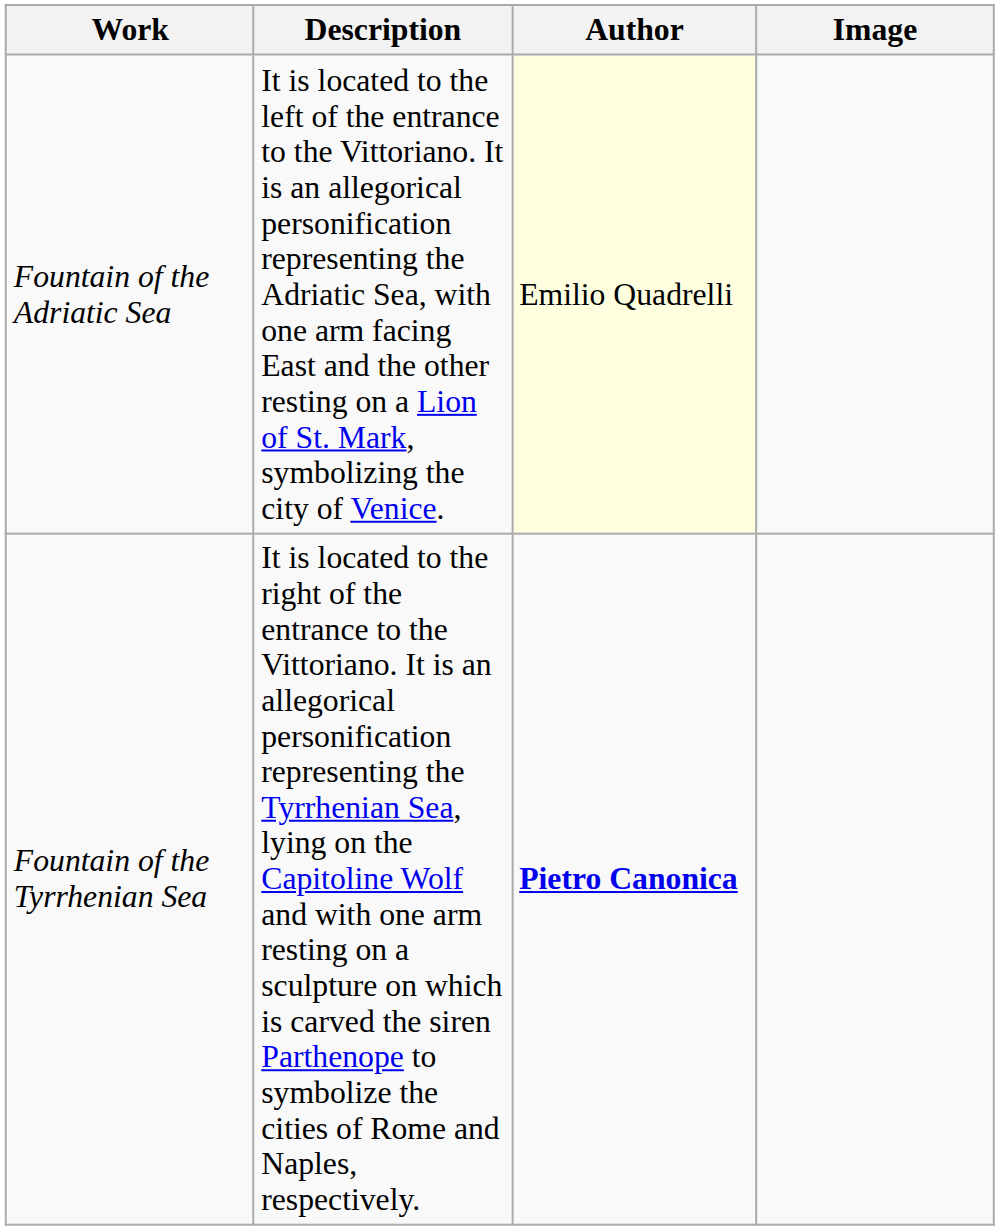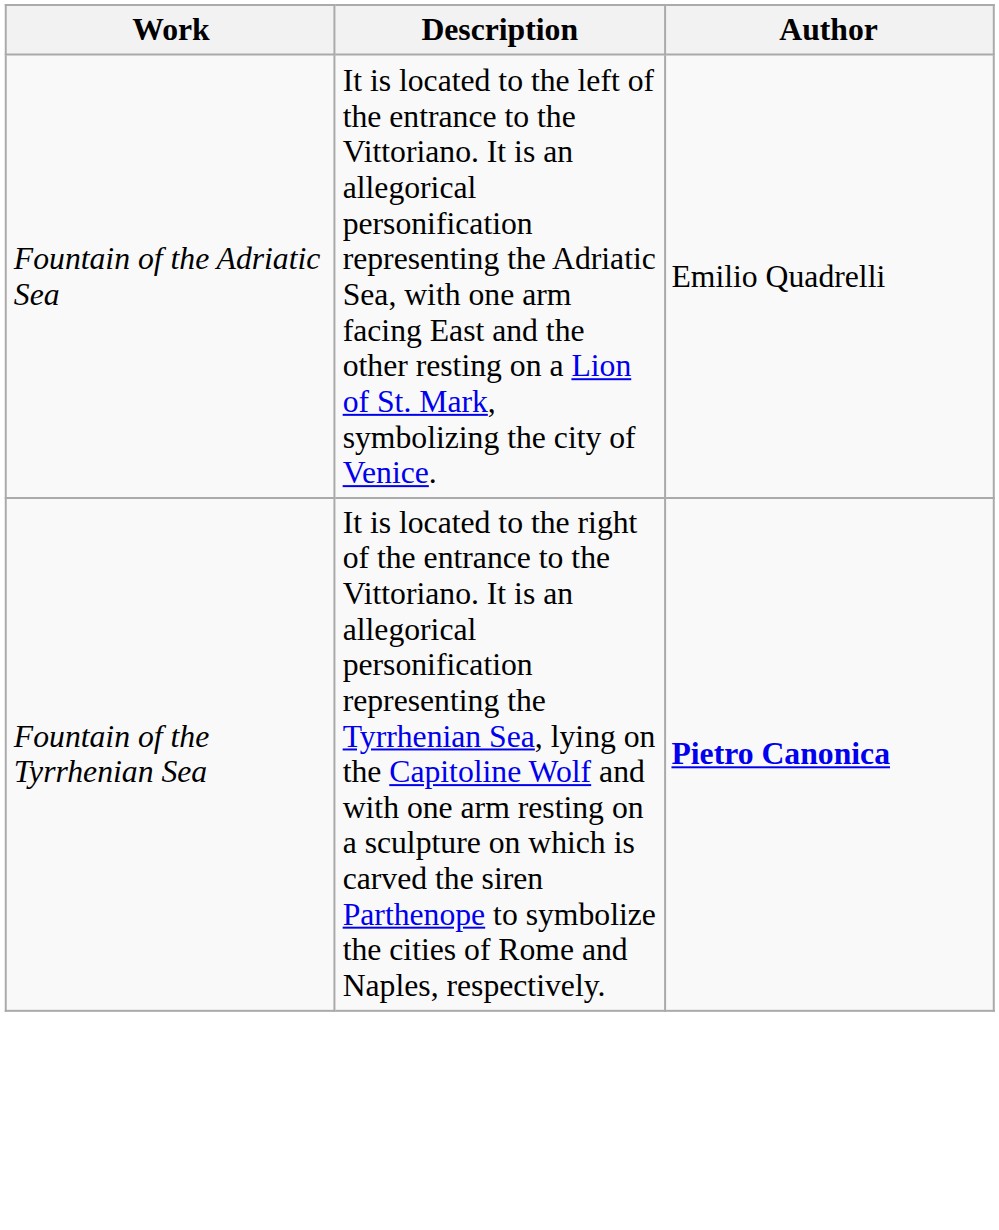 <table class="wikitable" style="text-align: center; width:80%; margin-left:auto; margin-right:auto;">
 <tr>
 <th width=130>Work</th>
 <th width=130>Description</th>
 <th width=130>Author</th>
-<th width=130>Image</th>
 </tr>
 <tr>
 <td align="left"><em>Fountain of the Adriatic Sea</em></td>
 <td align="left">It is located to the left of the entrance to the Vittoriano. It is an allegorical personification representing the Adriatic Sea, with one arm facing East and the other resting on a <a href='#'>Lion of St. Mark</a>, symbolizing the city of <a href='#'>Venice</a>.</td>
-<td align="left" style="background: lightyellow;">Emilio Quadrelli</td>
-<td align="center"></td>
+<td align="left">Emilio Quadrelli</td>
 </tr>
 <tr>
 <td align="left"><em>Fountain of the Tyrrhenian Sea</em></td>
 <td align="left">It is located to the right of the entrance to the Vittoriano. It is an allegorical personification representing the <a href='#'>Tyrrhenian Sea</a>, lying on the <a href='#'>Capitoline Wolf</a> and with one arm resting on a sculpture on which is carved the siren <a href='#'>Parthenope</a> to symbolize the cities of Rome and Naples, respectively.</td>
 <td align="left"><strong><a href='#'>Pietro Canonica</a></strong></td>
-<td align="center"></td>
 </tr>
 </table>
